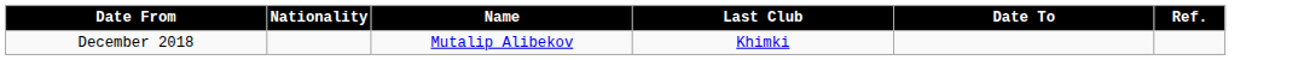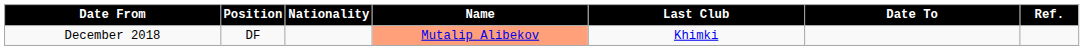 <table class="wikitable"  style="text-align:center; font-size:90%; ">
 <tr>
 <th style="background:#000000; color:#FFFFFF; width:200px;">Date From</th>
+<th style="background:#000000; color:#FFFFFF; width:50px;">Position</th>
 <th style="background:#000000; color:#FFFFFF; width:50px;">Nationality</th>
 <th style="background:#000000; color:#FFFFFF; width:200px;">Name</th>
 <th style="background:#000000; color:#FFFFFF; width:200px;">Last Club</th>
 <th style="background:#000000; color:#FFFFFF; width:200px;">Date To</th>
 <th style="background:#000000; color:#FFFFFF; width:50px;">Ref.</th>
 </tr>
 <tr>
 <td>December 2018</td>
+<td>DF</td>
 <td></td>
-<td><a href='#'>Mutalip Alibekov</a></td>
+<td style="background: lightsalmon;"><a href='#'>Mutalip Alibekov</a></td>
 <td><a href='#'>Khimki</a></td>
 <td></td>
 <td></td>
 </tr>
 </table>
